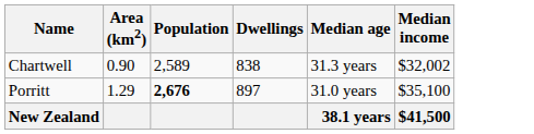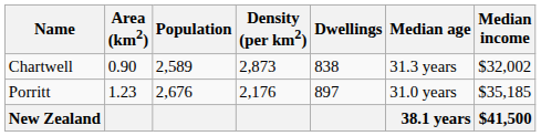 <table class="wikitable defaultright col1left">
 <tr>
 <th>Name</th>
 <th>Area<br>(km<sup>2</sup>)</th>
 <th>Population</th>
+<th>Density<br>(per km<sup>2</sup>)</th>
 <th>Dwellings</th>
 <th>Median age</th>
 <th>Median<br>income</th>
 </tr>
 <tr>
 <td>Chartwell</td>
 <td>0.90</td>
 <td>2,589</td>
+<td>2,873</td>
 <td>838</td>
 <td>31.3 years</td>
 <td>$32,002</td>
 </tr>
 <tr>
 <td>Porritt</td>
-<td>1.29</td>
-<td><strong>2,676</strong></td>
+<td>1.23</td>
+<td>2,676</td>
+<td>2,176</td>
 <td>897</td>
 <td>31.0 years</td>
-<td>$35,100</td>
+<td>$35,185</td>
 </tr>
 <tr>
 <th>New Zealand</th>
+<th></th>
 <th></th>
 <th></th>
 <th></th>
 <th style="text-align:right;">38.1 years</th>
 <th style="text-align:right;">$41,500</th>
 </tr>
 </table>
